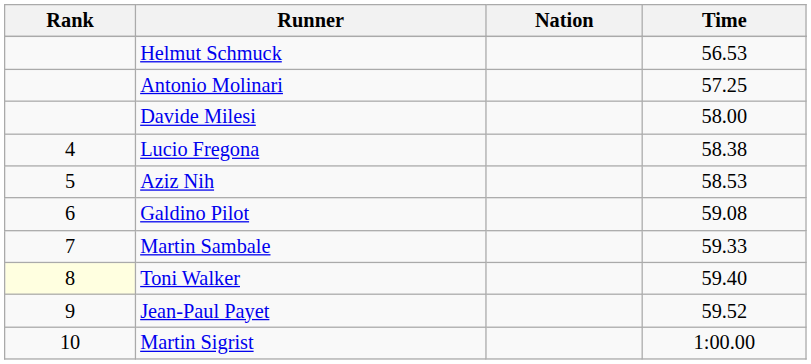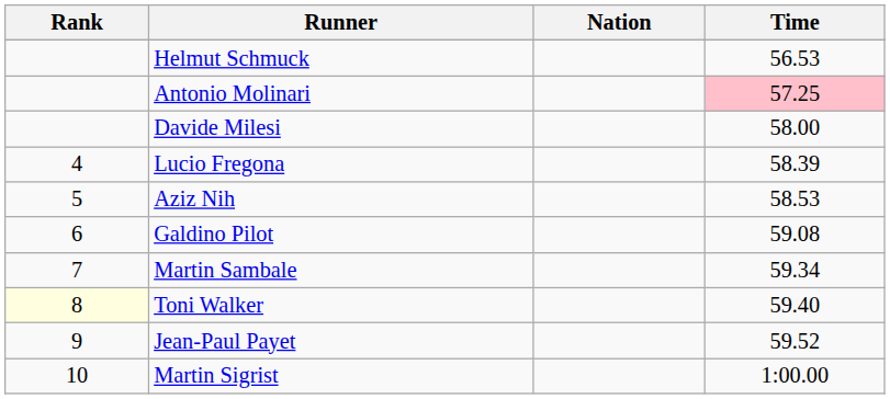 <table class="wikitable" width=50% style="font-size:100%; text-align:center;">
 <tr>
 <th scope=col>Rank</th>
 <th scope=col>Runner</th>
 <th scope=col>Nation</th>
 <th scope=col>Time</th>
 </tr>
 <tr>
 </tr>
 <tr>
 <td></td>
 <td align=left><a href='#'>Helmut Schmuck</a></td>
 <td align=left></td>
 <td>56.53</td>
 </tr>
 <tr>
 <td></td>
 <td align=left><a href='#'>Antonio Molinari</a></td>
 <td align=left></td>
-<td>57.25</td>
+<td style="background: pink;">57.25</td>
 </tr>
 <tr>
 <td></td>
 <td align=left><a href='#'>Davide Milesi</a></td>
 <td align=left></td>
 <td>58.00</td>
 </tr>
 <tr>
 <td>4</td>
 <td align=left><a href='#'>Lucio Fregona</a></td>
 <td align=left></td>
-<td>58.38</td>
+<td>58.39</td>
 </tr>
 <tr>
 <td>5</td>
 <td align=left><a href='#'>Aziz Nih</a></td>
 <td align=left></td>
 <td>58.53</td>
 </tr>
 <tr>
 <td>6</td>
 <td align=left><a href='#'>Galdino Pilot</a></td>
 <td align=left></td>
 <td>59.08</td>
 </tr>
 <tr>
 <td>7</td>
 <td align=left><a href='#'>Martin Sambale</a></td>
 <td align=left></td>
-<td>59.33</td>
+<td>59.34</td>
 </tr>
 <tr>
 <td style="background: lightyellow;">8</td>
 <td align=left><a href='#'>Toni Walker</a></td>
 <td align=left></td>
 <td>59.40</td>
 </tr>
 <tr>
 <td>9</td>
 <td align=left><a href='#'>Jean-Paul Payet</a></td>
 <td align=left></td>
 <td>59.52</td>
 </tr>
 <tr>
 <td>10</td>
 <td align=left><a href='#'>Martin Sigrist</a></td>
 <td align=left></td>
 <td>1:00.00</td>
 </tr>
 </table>
